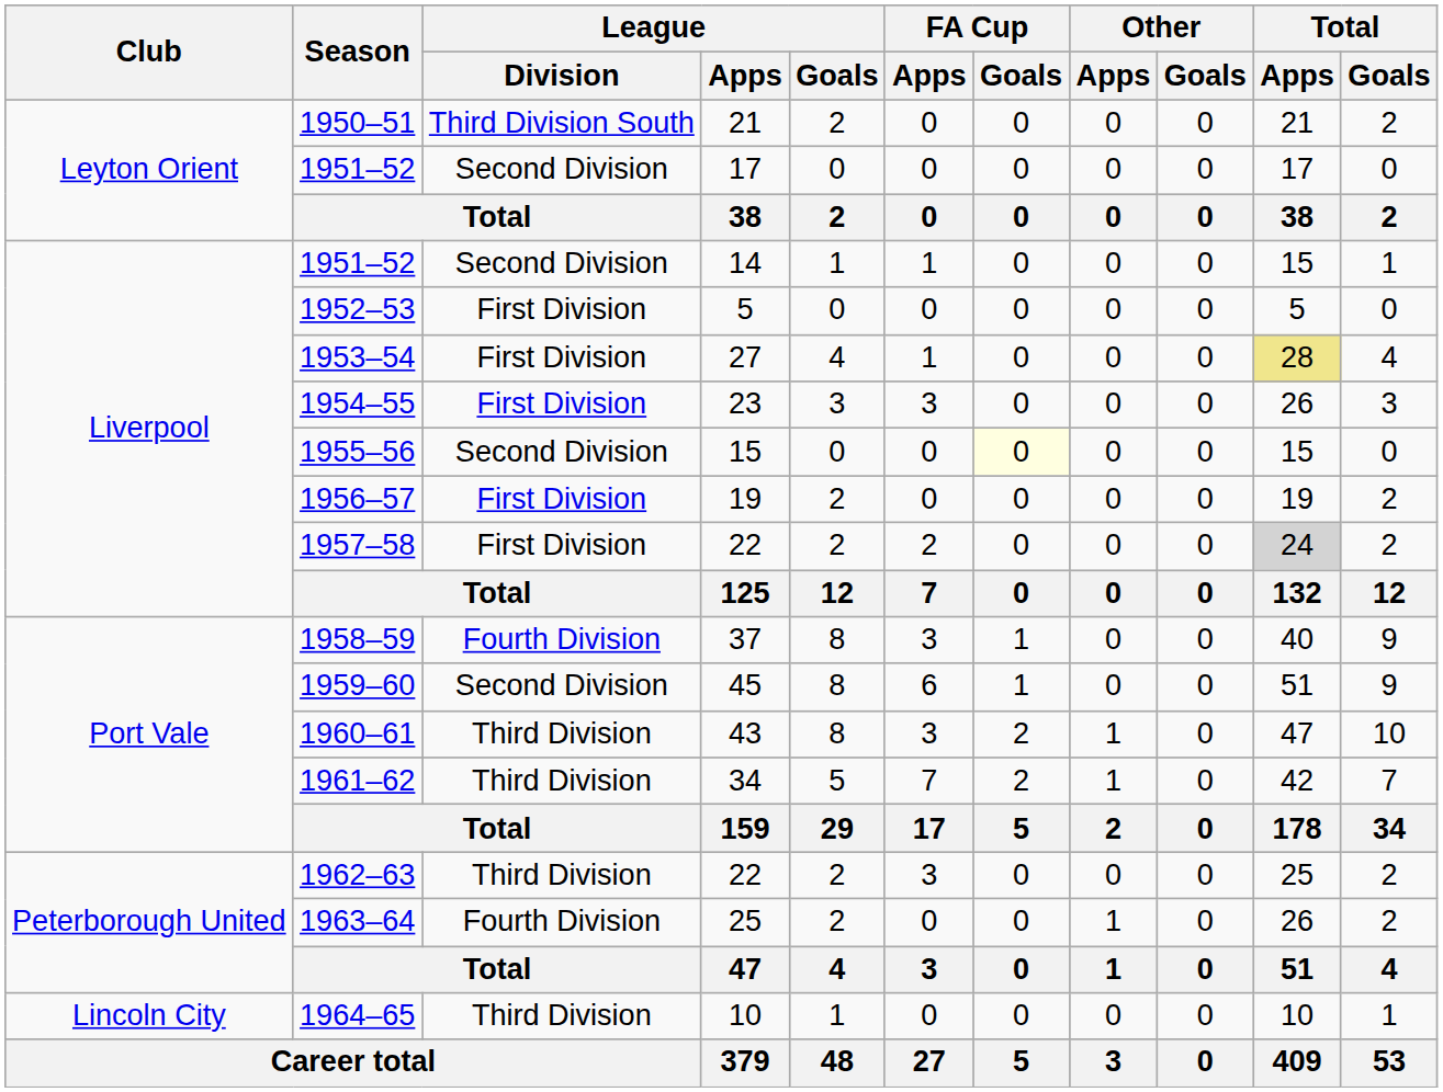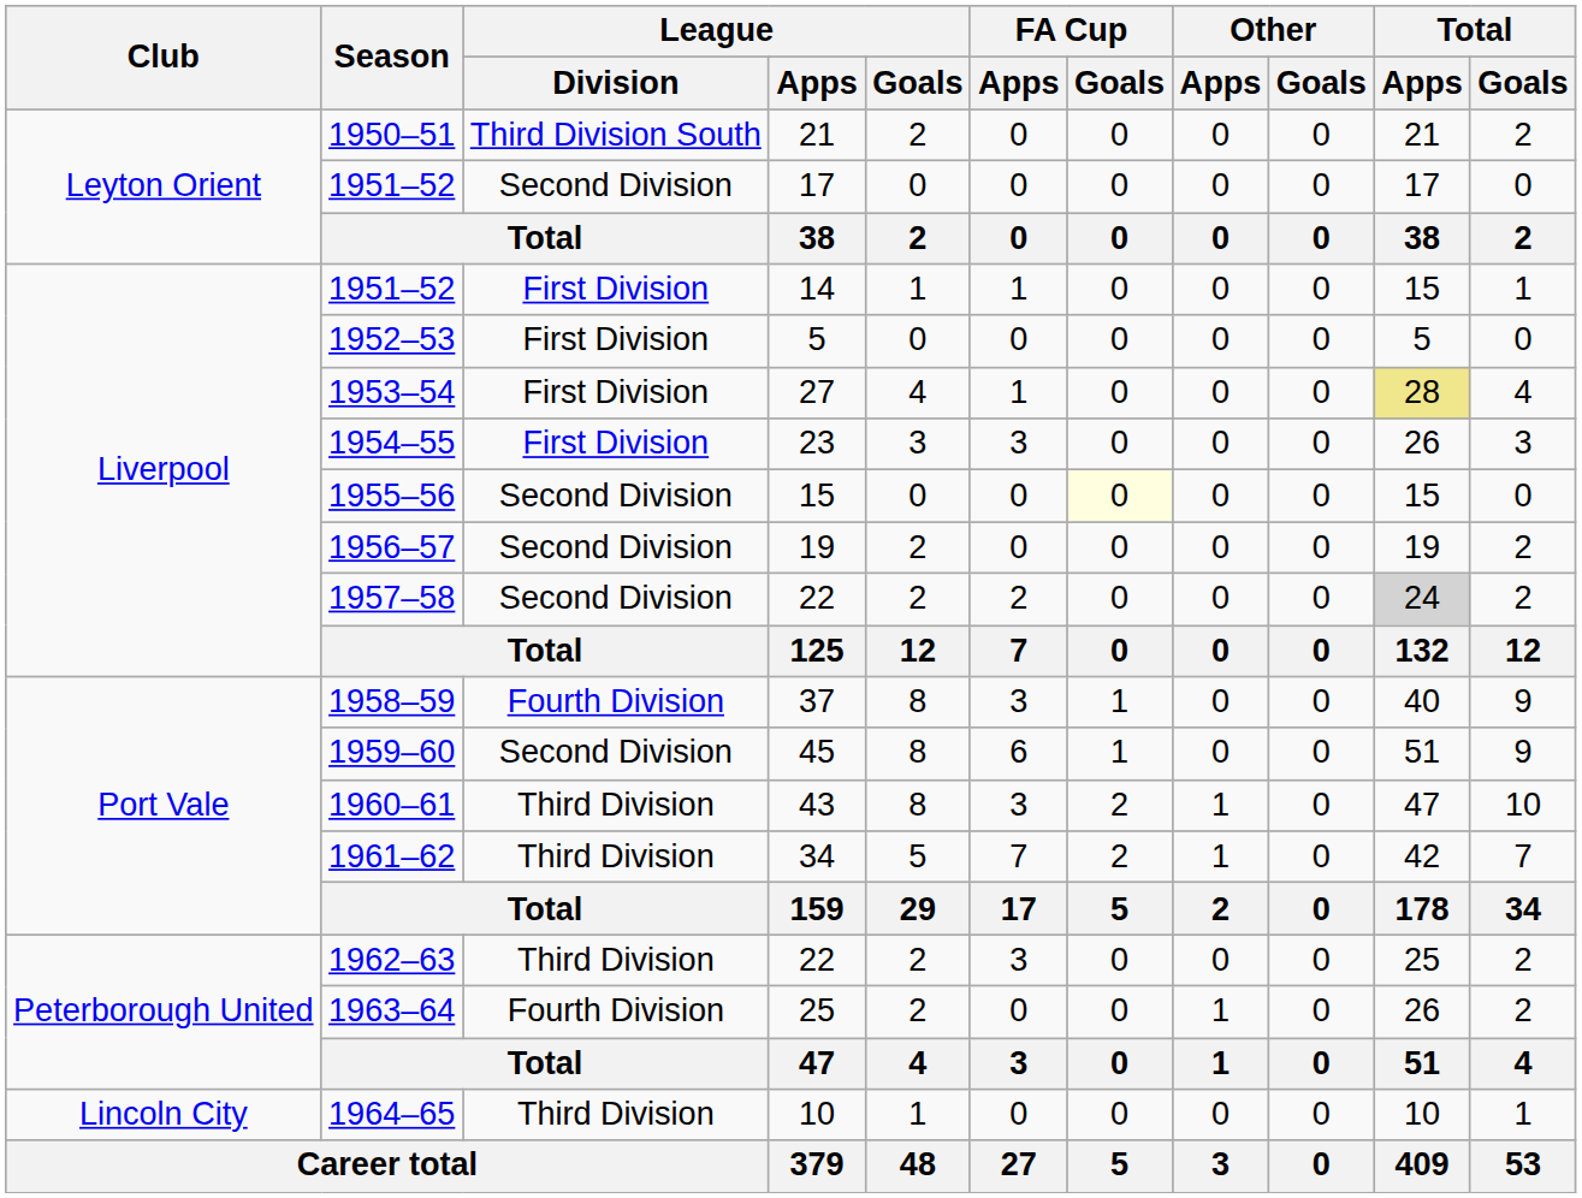 <table class="wikitable" style="text-align: center;">
 <tr>
 <th rowspan="2">Club</th>
 <th rowspan="2">Season</th>
 <th colspan="3">League</th>
 <th colspan="2">FA Cup</th>
 <th colspan="2">Other</th>
 <th colspan="2">Total</th>
 </tr>
 <tr>
 <th>Division</th>
 <th>Apps</th>
 <th>Goals</th>
 <th>Apps</th>
 <th>Goals</th>
 <th>Apps</th>
 <th>Goals</th>
 <th>Apps</th>
 <th>Goals</th>
 </tr>
 <tr>
 <td rowspan="3"><a href='#'>Leyton Orient</a></td>
 <td><a href='#'>1950–51</a></td>
 <td><a href='#'>Third Division South</a></td>
 <td>21</td>
 <td>2</td>
 <td>0</td>
 <td>0</td>
 <td>0</td>
 <td>0</td>
 <td>21</td>
 <td>2</td>
 </tr>
 <tr>
 <td><a href='#'>1951–52</a></td>
 <td>Second Division</td>
 <td>17</td>
 <td>0</td>
 <td>0</td>
 <td>0</td>
 <td>0</td>
 <td>0</td>
 <td>17</td>
 <td>0</td>
 </tr>
 <tr>
 <th colspan="2">Total</th>
 <th>38</th>
 <th>2</th>
 <th>0</th>
 <th>0</th>
 <th>0</th>
 <th>0</th>
 <th>38</th>
 <th>2</th>
 </tr>
 <tr>
 <td rowspan="8"><a href='#'>Liverpool</a></td>
 <td><a href='#'>1951–52</a></td>
-<td>Second Division</td>
+<td><a href='#'>First Division</a></td>
 <td>14</td>
 <td>1</td>
 <td>1</td>
 <td>0</td>
 <td>0</td>
 <td>0</td>
 <td>15</td>
 <td>1</td>
 </tr>
 <tr>
 <td><a href='#'>1952–53</a></td>
 <td>First Division</td>
 <td>5</td>
 <td>0</td>
 <td>0</td>
 <td>0</td>
 <td>0</td>
 <td>0</td>
 <td>5</td>
 <td>0</td>
 </tr>
 <tr>
 <td><a href='#'>1953–54</a></td>
 <td>First Division</td>
 <td>27</td>
 <td>4</td>
 <td>1</td>
 <td>0</td>
 <td>0</td>
 <td>0</td>
 <td style="background: khaki;">28</td>
 <td>4</td>
 </tr>
 <tr>
 <td><a href='#'>1954–55</a></td>
 <td><a href='#'>First Division</a></td>
 <td>23</td>
 <td>3</td>
 <td>3</td>
 <td>0</td>
 <td>0</td>
 <td>0</td>
 <td>26</td>
 <td>3</td>
 </tr>
 <tr>
 <td><a href='#'>1955–56</a></td>
 <td>Second Division</td>
 <td>15</td>
 <td>0</td>
 <td>0</td>
 <td style="background: lightyellow;">0</td>
 <td>0</td>
 <td>0</td>
 <td>15</td>
 <td>0</td>
 </tr>
 <tr>
 <td><a href='#'>1956–57</a></td>
-<td><a href='#'>First Division</a></td>
+<td>Second Division</td>
 <td>19</td>
 <td>2</td>
 <td>0</td>
 <td>0</td>
 <td>0</td>
 <td>0</td>
 <td>19</td>
 <td>2</td>
 </tr>
 <tr>
 <td><a href='#'>1957–58</a></td>
-<td>First Division</td>
+<td>Second Division</td>
 <td>22</td>
 <td>2</td>
 <td>2</td>
 <td>0</td>
 <td>0</td>
 <td>0</td>
 <td style="background: lightgrey;">24</td>
 <td>2</td>
 </tr>
 <tr>
 <th colspan="2">Total</th>
 <th>125</th>
 <th>12</th>
 <th>7</th>
 <th>0</th>
 <th>0</th>
 <th>0</th>
 <th>132</th>
 <th>12</th>
 </tr>
 <tr>
 <td rowspan="5"><a href='#'>Port Vale</a></td>
 <td><a href='#'>1958–59</a></td>
 <td><a href='#'>Fourth Division</a></td>
 <td>37</td>
 <td>8</td>
 <td>3</td>
 <td>1</td>
 <td>0</td>
 <td>0</td>
 <td>40</td>
 <td>9</td>
 </tr>
 <tr>
 <td><a href='#'>1959–60</a></td>
 <td>Second Division</td>
 <td>45</td>
 <td>8</td>
 <td>6</td>
 <td>1</td>
 <td>0</td>
 <td>0</td>
 <td>51</td>
 <td>9</td>
 </tr>
 <tr>
 <td><a href='#'>1960–61</a></td>
 <td>Third Division</td>
 <td>43</td>
 <td>8</td>
 <td>3</td>
 <td>2</td>
 <td>1</td>
 <td>0</td>
 <td>47</td>
 <td>10</td>
 </tr>
 <tr>
 <td><a href='#'>1961–62</a></td>
 <td>Third Division</td>
 <td>34</td>
 <td>5</td>
 <td>7</td>
 <td>2</td>
 <td>1</td>
 <td>0</td>
 <td>42</td>
 <td>7</td>
 </tr>
 <tr>
 <th colspan="2">Total</th>
 <th>159</th>
 <th>29</th>
 <th>17</th>
 <th>5</th>
 <th>2</th>
 <th>0</th>
 <th>178</th>
 <th>34</th>
 </tr>
 <tr>
 <td rowspan="3"><a href='#'>Peterborough United</a></td>
 <td><a href='#'>1962–63</a></td>
 <td>Third Division</td>
 <td>22</td>
 <td>2</td>
 <td>3</td>
 <td>0</td>
 <td>0</td>
 <td>0</td>
 <td>25</td>
 <td>2</td>
 </tr>
 <tr>
 <td><a href='#'>1963–64</a></td>
 <td>Fourth Division</td>
 <td>25</td>
 <td>2</td>
 <td>0</td>
 <td>0</td>
 <td>1</td>
 <td>0</td>
 <td>26</td>
 <td>2</td>
 </tr>
 <tr>
 <th colspan="2">Total</th>
 <th>47</th>
 <th>4</th>
 <th>3</th>
 <th>0</th>
 <th>1</th>
 <th>0</th>
 <th>51</th>
 <th>4</th>
 </tr>
 <tr>
 <td><a href='#'>Lincoln City</a></td>
 <td><a href='#'>1964–65</a></td>
 <td>Third Division</td>
 <td>10</td>
 <td>1</td>
 <td>0</td>
 <td>0</td>
 <td>0</td>
 <td>0</td>
 <td>10</td>
 <td>1</td>
 </tr>
 <tr>
 <th colspan="3">Career total</th>
 <th>379</th>
 <th>48</th>
 <th>27</th>
 <th>5</th>
 <th>3</th>
 <th>0</th>
 <th>409</th>
 <th>53</th>
 </tr>
 </table>
